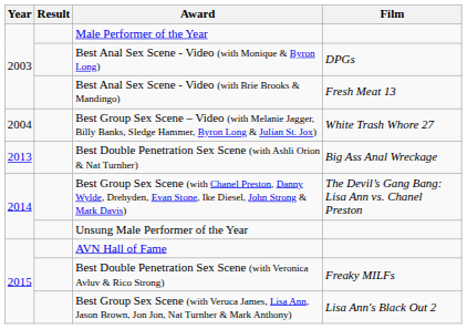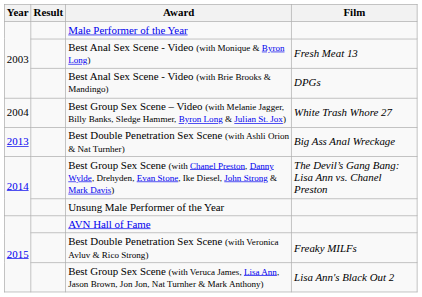 <table class="wikitable">
 <tr>
 <th>Year</th>
 <th>Result</th>
 <th>Award</th>
 <th>Film</th>
 </tr>
 <tr>
 <td rowspan="3">2003</td>
 <td></td>
 <td><a href='#'>Male Performer of the Year</a></td>
 <td></td>
 </tr>
 <tr>
 <td></td>
 <td>Best Anal Sex Scene - Video <small>(with Monique & <a href='#'>Byron Long</a>)</small></td>
-<td><em>DPGs</em></td>
+<td><em>Fresh Meat 13</em></td>
 </tr>
 <tr>
 <td></td>
 <td>Best Anal Sex Scene - Video <small>(with Brie Brooks & Mandingo)</small></td>
-<td><em>Fresh Meat 13</em></td>
+<td><em>DPGs</em></td>
 </tr>
 <tr>
 <td>2004</td>
 <td></td>
 <td>Best Group Sex Scene – Video <small>(with Melanie Jagger, Billy Banks, Sledge Hammer, <a href='#'>Byron Long</a> & <a href='#'>Julian St. Jox</a>)</small></td>
 <td><em>White Trash Whore 27</em></td>
 </tr>
 <tr>
 <td><a href='#'>2013</a></td>
 <td></td>
 <td>Best Double Penetration Sex Scene <small>(with Ashli Orion & Nat Turnher)</small></td>
 <td><em>Big Ass Anal Wreckage</em></td>
 </tr>
 <tr>
 <td rowspan="2"><a href='#'>2014</a></td>
 <td></td>
 <td>Best Group Sex Scene <small>(with <a href='#'>Chanel Preston</a>, <a href='#'>Danny Wylde</a>, Drehyden, <a href='#'>Evan Stone</a>, Ike Diesel, <a href='#'>John Strong</a> & <a href='#'>Mark Davis</a>)</small></td>
 <td><em>The Devil’s Gang Bang: Lisa Ann vs. Chanel Preston</em></td>
 </tr>
 <tr>
 <td></td>
 <td>Unsung Male Performer of the Year</td>
 <td></td>
 </tr>
 <tr>
 <td rowspan="3"><a href='#'>2015</a></td>
 <td></td>
 <td><a href='#'>AVN Hall of Fame</a></td>
 <td></td>
 </tr>
 <tr>
 <td></td>
 <td>Best Double Penetration Sex Scene <small>(with Veronica Avluv & Rico Strong)</small></td>
 <td><em>Freaky MILFs</em></td>
 </tr>
 <tr>
 <td></td>
 <td>Best Group Sex Scene <small>(with Veruca James, <a href='#'>Lisa Ann</a>, Jason Brown, Jon Jon, Nat Turnher & Mark Anthony)</small></td>
 <td><em>Lisa Ann's Black Out 2</em></td>
 </tr>
 </table>
